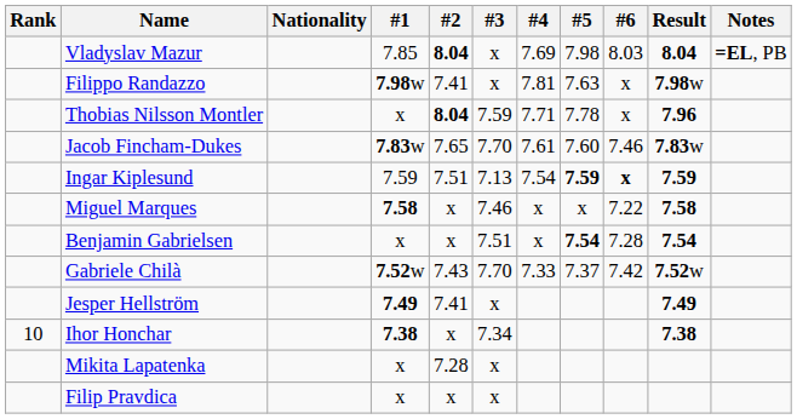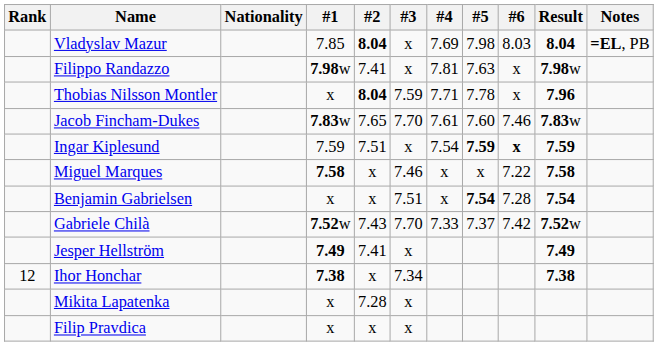 <table class="wikitable sortable" style="text-align:center">
 <tr>
 <th>Rank</th>
 <th>Name</th>
 <th>Nationality</th>
 <th>#1</th>
 <th>#2</th>
 <th>#3</th>
 <th>#4</th>
 <th>#5</th>
 <th>#6</th>
 <th>Result</th>
 <th>Notes</th>
 </tr>
 <tr>
 <td></td>
 <td align=left><a href='#'>Vladyslav Mazur</a></td>
 <td align=left></td>
 <td>7.85</td>
 <td><strong>8.04</strong></td>
 <td>x</td>
 <td>7.69</td>
 <td>7.98</td>
 <td>8.03</td>
 <td><strong>8.04</strong></td>
 <td><strong>=EL</strong>, PB</td>
 </tr>
 <tr>
 <td></td>
 <td align=left><a href='#'>Filippo Randazzo</a></td>
 <td align=left></td>
 <td><strong>7.98</strong>w</td>
 <td>7.41</td>
 <td>x</td>
 <td>7.81</td>
 <td>7.63</td>
 <td>x</td>
 <td><strong>7.98</strong>w</td>
 <td></td>
 </tr>
 <tr>
 <td></td>
 <td align=left><a href='#'>Thobias Nilsson Montler</a></td>
 <td align=left></td>
 <td>x</td>
 <td><strong>8.04</strong></td>
 <td>7.59</td>
 <td>7.71</td>
 <td>7.78</td>
 <td>x</td>
 <td><strong>7.96</strong></td>
 <td></td>
 </tr>
 <tr>
 <td></td>
 <td align=left><a href='#'>Jacob Fincham-Dukes</a></td>
 <td align=left></td>
 <td><strong>7.83</strong>w</td>
 <td>7.65</td>
 <td>7.70</td>
 <td>7.61</td>
 <td>7.60</td>
 <td>7.46</td>
 <td><strong>7.83</strong>w</td>
 <td></td>
 </tr>
 <tr>
 <td></td>
 <td align=left><a href='#'>Ingar Kiplesund</a></td>
 <td align=left></td>
 <td>7.59</td>
 <td>7.51</td>
-<td>7.13</td>
+<td>x</td>
 <td>7.54</td>
 <td><strong>7.59</strong></td>
 <td><strong>x</strong></td>
 <td><strong>7.59</strong></td>
 <td></td>
 </tr>
 <tr>
 <td></td>
 <td align=left><a href='#'>Miguel Marques</a></td>
 <td align=left></td>
 <td><strong>7.58</strong></td>
 <td>x</td>
 <td>7.46</td>
 <td>x</td>
 <td>x</td>
 <td>7.22</td>
 <td><strong>7.58</strong></td>
 <td></td>
 </tr>
 <tr>
 <td></td>
 <td align=left><a href='#'>Benjamin Gabrielsen</a></td>
 <td align=left></td>
 <td>x</td>
 <td>x</td>
 <td>7.51</td>
 <td>x</td>
 <td><strong>7.54</strong></td>
 <td>7.28</td>
 <td><strong>7.54</strong></td>
 <td></td>
 </tr>
 <tr>
 <td></td>
 <td align=left><a href='#'>Gabriele Chilà</a></td>
 <td align=left></td>
 <td><strong>7.52</strong>w</td>
 <td>7.43</td>
 <td>7.70</td>
 <td>7.33</td>
 <td>7.37</td>
 <td>7.42</td>
 <td><strong>7.52</strong>w</td>
 <td></td>
 </tr>
 <tr>
 <td></td>
 <td align=left><a href='#'>Jesper Hellström</a></td>
 <td align=left></td>
 <td><strong>7.49</strong></td>
 <td>7.41</td>
 <td>x</td>
 <td></td>
 <td></td>
 <td></td>
 <td><strong>7.49</strong></td>
 <td></td>
 </tr>
 <tr>
-<td>10</td>
+<td>12</td>
 <td align=left><a href='#'>Ihor Honchar</a></td>
 <td align=left></td>
 <td><strong>7.38</strong></td>
 <td>x</td>
 <td>7.34</td>
 <td></td>
 <td></td>
 <td></td>
 <td><strong>7.38</strong></td>
 <td></td>
 </tr>
 <tr>
 <td></td>
 <td align=left><a href='#'>Mikita Lapatenka</a></td>
 <td align=left></td>
 <td>x</td>
 <td>7.28</td>
 <td>x</td>
 <td></td>
 <td></td>
 <td></td>
 <td><strong></strong></td>
 <td></td>
 </tr>
 <tr>
 <td></td>
 <td align=left><a href='#'>Filip Pravdica</a></td>
 <td align=left></td>
 <td>x</td>
 <td>x</td>
 <td>x</td>
 <td></td>
 <td></td>
 <td></td>
 <td><strong></strong></td>
 <td></td>
 </tr>
 </table>
